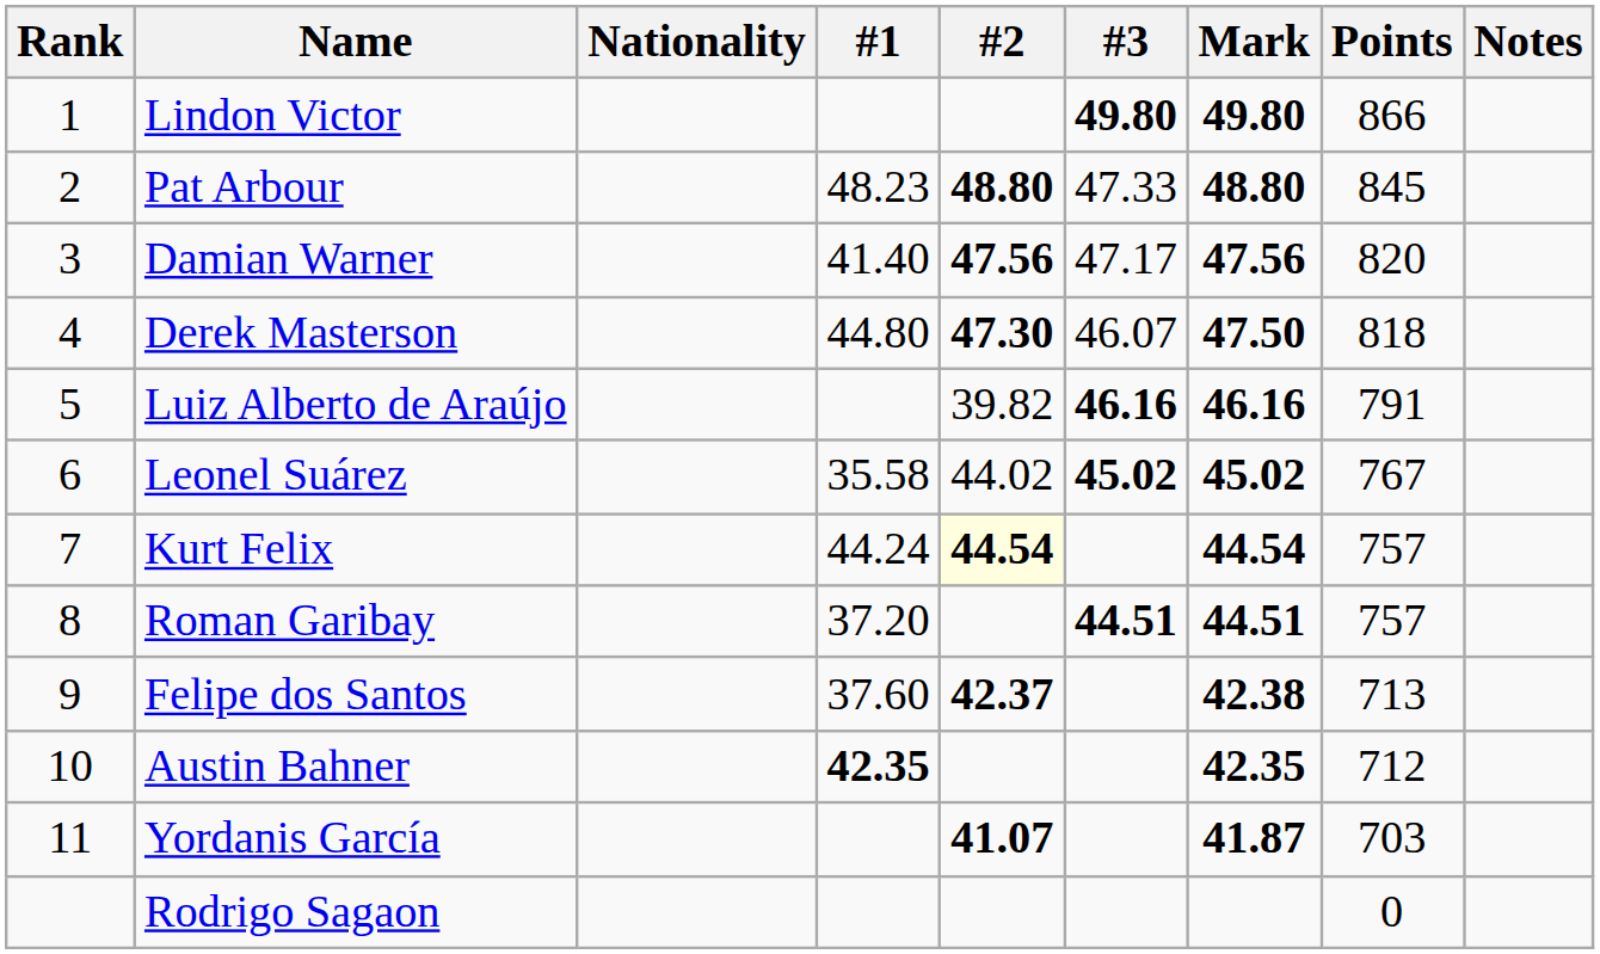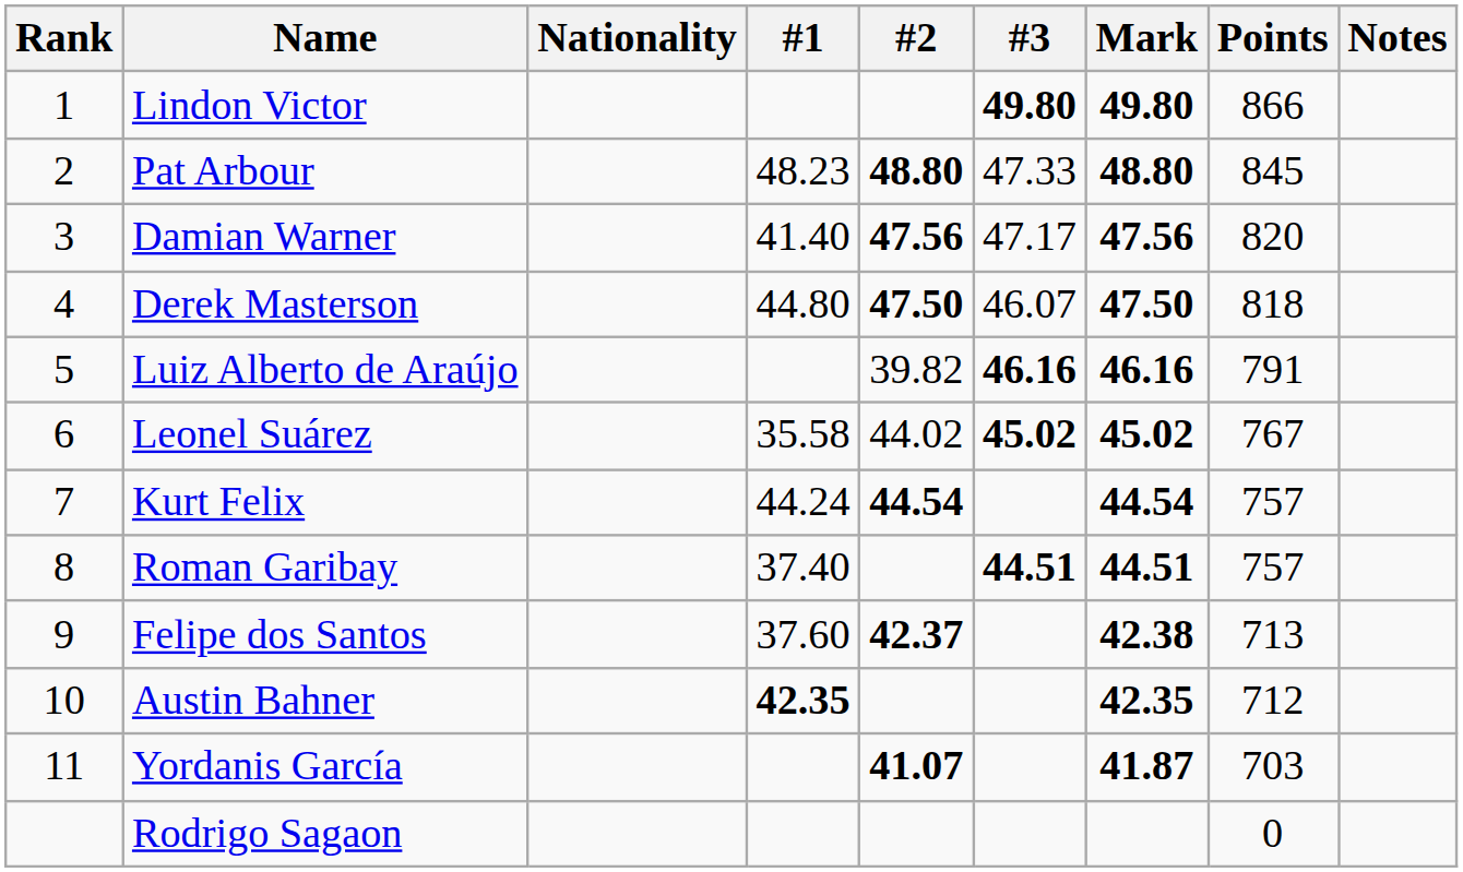 <table class="wikitable sortable" style="text-align:center">
 <tr>
 <th>Rank</th>
 <th>Name</th>
 <th>Nationality</th>
 <th>#1</th>
 <th>#2</th>
 <th>#3</th>
 <th>Mark</th>
 <th>Points</th>
 <th>Notes</th>
 </tr>
 <tr>
 <td>1</td>
 <td align=left><a href='#'>Lindon Victor</a></td>
 <td align=left></td>
 <td></td>
 <td></td>
 <td><strong>49.80</strong></td>
 <td><strong>49.80</strong></td>
 <td>866</td>
 <td></td>
 </tr>
 <tr>
 <td>2</td>
 <td align=left><a href='#'>Pat Arbour</a></td>
 <td align=left></td>
 <td>48.23</td>
 <td><strong>48.80</strong></td>
 <td>47.33</td>
 <td><strong>48.80</strong></td>
 <td>845</td>
 <td></td>
 </tr>
 <tr>
 <td>3</td>
 <td align=left><a href='#'>Damian Warner</a></td>
 <td align=left></td>
 <td>41.40</td>
 <td><strong>47.56</strong></td>
 <td>47.17</td>
 <td><strong>47.56</strong></td>
 <td>820</td>
 <td></td>
 </tr>
 <tr>
 <td>4</td>
 <td align=left><a href='#'>Derek Masterson</a></td>
 <td align=left></td>
 <td>44.80</td>
-<td><strong>47.30</strong></td>
+<td><strong>47.50</strong></td>
 <td>46.07</td>
 <td><strong>47.50</strong></td>
 <td>818</td>
 <td></td>
 </tr>
 <tr>
 <td>5</td>
 <td align=left><a href='#'>Luiz Alberto de Araújo</a></td>
 <td align=left></td>
 <td></td>
 <td>39.82</td>
 <td><strong>46.16</strong></td>
 <td><strong>46.16</strong></td>
 <td>791</td>
 <td></td>
 </tr>
 <tr>
 <td>6</td>
 <td align=left><a href='#'>Leonel Suárez</a></td>
 <td align=left></td>
 <td>35.58</td>
 <td>44.02</td>
 <td><strong>45.02</strong></td>
 <td><strong>45.02</strong></td>
 <td>767</td>
 <td></td>
 </tr>
 <tr>
 <td>7</td>
 <td align=left><a href='#'>Kurt Felix</a></td>
 <td align=left></td>
 <td>44.24</td>
-<td style="background: lightyellow;"><strong>44.54</strong></td>
+<td><strong>44.54</strong></td>
 <td></td>
 <td><strong>44.54</strong></td>
 <td>757</td>
 <td></td>
 </tr>
 <tr>
 <td>8</td>
 <td align=left><a href='#'>Roman Garibay</a></td>
 <td align=left></td>
-<td>37.20</td>
+<td>37.40</td>
 <td></td>
 <td><strong>44.51</strong></td>
 <td><strong>44.51</strong></td>
 <td>757</td>
 <td></td>
 </tr>
 <tr>
 <td>9</td>
 <td align=left><a href='#'>Felipe dos Santos</a></td>
 <td align=left></td>
 <td>37.60</td>
 <td><strong>42.37</strong></td>
 <td></td>
 <td><strong>42.38</strong></td>
 <td>713</td>
 <td></td>
 </tr>
 <tr>
 <td>10</td>
 <td align=left><a href='#'>Austin Bahner</a></td>
 <td align=left></td>
 <td><strong>42.35</strong></td>
 <td></td>
 <td></td>
 <td><strong>42.35</strong></td>
 <td>712</td>
 <td></td>
 </tr>
 <tr>
 <td>11</td>
 <td align=left><a href='#'>Yordanis García</a></td>
 <td align=left></td>
 <td></td>
 <td><strong>41.07</strong></td>
 <td></td>
 <td><strong>41.87</strong></td>
 <td>703</td>
 <td></td>
 </tr>
 <tr>
 <td></td>
 <td align=left><a href='#'>Rodrigo Sagaon</a></td>
 <td align=left></td>
 <td></td>
 <td></td>
 <td></td>
 <td><strong></strong></td>
 <td>0</td>
 <td></td>
 </tr>
 </table>
